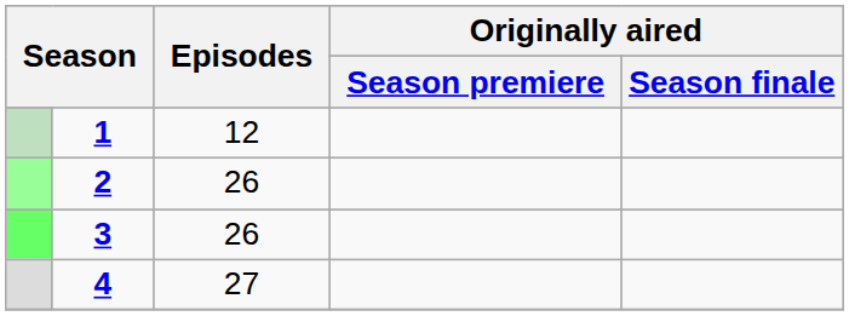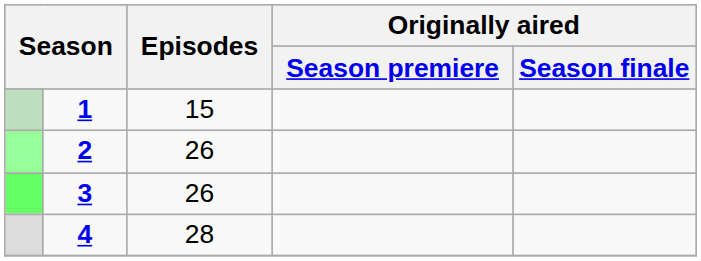 <table class="wikitable plainrowheaders" style="text-align: center;">
 <tr>
 <th style="padding: 0px 8px;" colspan="2" rowspan="2">Season</th>
 <th style="padding: 0px 8px;" rowspan="2">Episodes</th>
 <th colspan="2">Originally aired</th>
 </tr>
 <tr>
 <th style="padding: 0 8px;"><a href='#'>Season premiere</a></th>
 <th><a href='#'>Season finale</a></th>
 </tr>
 <tr>
 <td style="background: #bfe0bf;"></td>
 <td><strong><a href='#'>1</a></strong></td>
-<td>12</td>
+<td>15</td>
 <td></td>
 <td style="padding: 0 8px;"></td>
 </tr>
 <tr>
 <td style="background: #98ff98;"></td>
 <td><strong><a href='#'>2</a></strong></td>
 <td>26</td>
 <td></td>
 <td style="padding: 0 8px;"></td>
 </tr>
 <tr>
 <td style="background: #66ff66;"></td>
 <td><strong><a href='#'>3</a></strong></td>
 <td>26</td>
 <td></td>
 <td style="padding: 0 8px;"></td>
 </tr>
 <tr>
 <td style="background: #dcdcdc;"></td>
 <td><strong><a href='#'>4</a></strong></td>
-<td>27</td>
+<td>28</td>
 <td></td>
 <td style="padding: 0 8px;"></td>
 </tr>
 <tr>
 </tr>
 </table>
